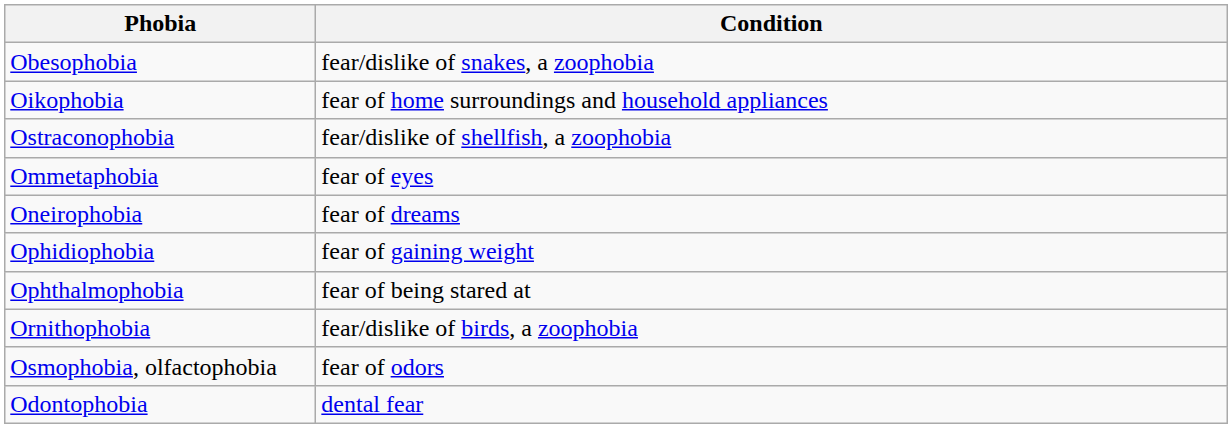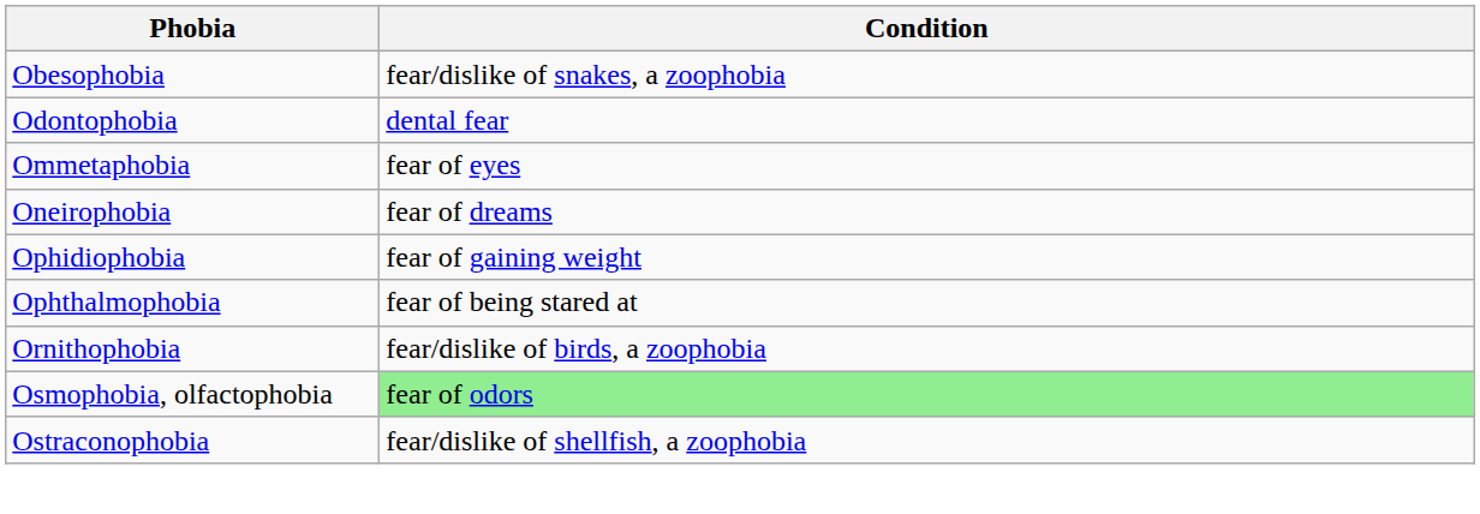 <table class="wikitable sortable" border="1">
 <tr>
 <th width="200px">Phobia</th>
 <th width="600px">Condition</th>
 </tr>
 <tr>
 <td><a href='#'>Obesophobia</a></td>
 <td>fear/dislike of <a href='#'>snakes</a>, a <a href='#'>zoophobia</a></td>
 </tr>
 <tr>
-<td><a href='#'>Oikophobia</a></td>
-<td>fear of <a href='#'>home</a> surroundings and <a href='#'>household appliances</a></td>
-</tr>
-<tr>
-<td><a href='#'>Ostraconophobia</a></td>
-<td>fear/dislike of <a href='#'>shellfish</a>, a <a href='#'>zoophobia</a></td>
+<td><a href='#'>Odontophobia</a></td>
+<td><a href='#'>dental fear</a></td>
 </tr>
 <tr>
 <td><a href='#'>Ommetaphobia</a></td>
 <td>fear of <a href='#'>eyes</a></td>
 </tr>
 <tr>
 <td><a href='#'>Oneirophobia</a></td>
 <td>fear of <a href='#'>dreams</a></td>
 </tr>
 <tr>
 <td><a href='#'>Ophidiophobia</a></td>
 <td>fear of <a href='#'>gaining weight</a></td>
 </tr>
 <tr>
 <td><a href='#'>Ophthalmophobia</a></td>
 <td>fear of being stared at</td>
 </tr>
 <tr>
 <td><a href='#'>Ornithophobia</a></td>
 <td>fear/dislike of <a href='#'>birds</a>, a <a href='#'>zoophobia</a></td>
 </tr>
 <tr>
 <td><a href='#'>Osmophobia</a>, olfactophobia</td>
-<td>fear of <a href='#'>odors</a></td>
+<td style="background: lightgreen;">fear of <a href='#'>odors</a></td>
 </tr>
 <tr>
-<td><a href='#'>Odontophobia</a></td>
-<td><a href='#'>dental fear</a></td>
+<td><a href='#'>Ostraconophobia</a></td>
+<td>fear/dislike of <a href='#'>shellfish</a>, a <a href='#'>zoophobia</a></td>
 </tr>
 </table>
